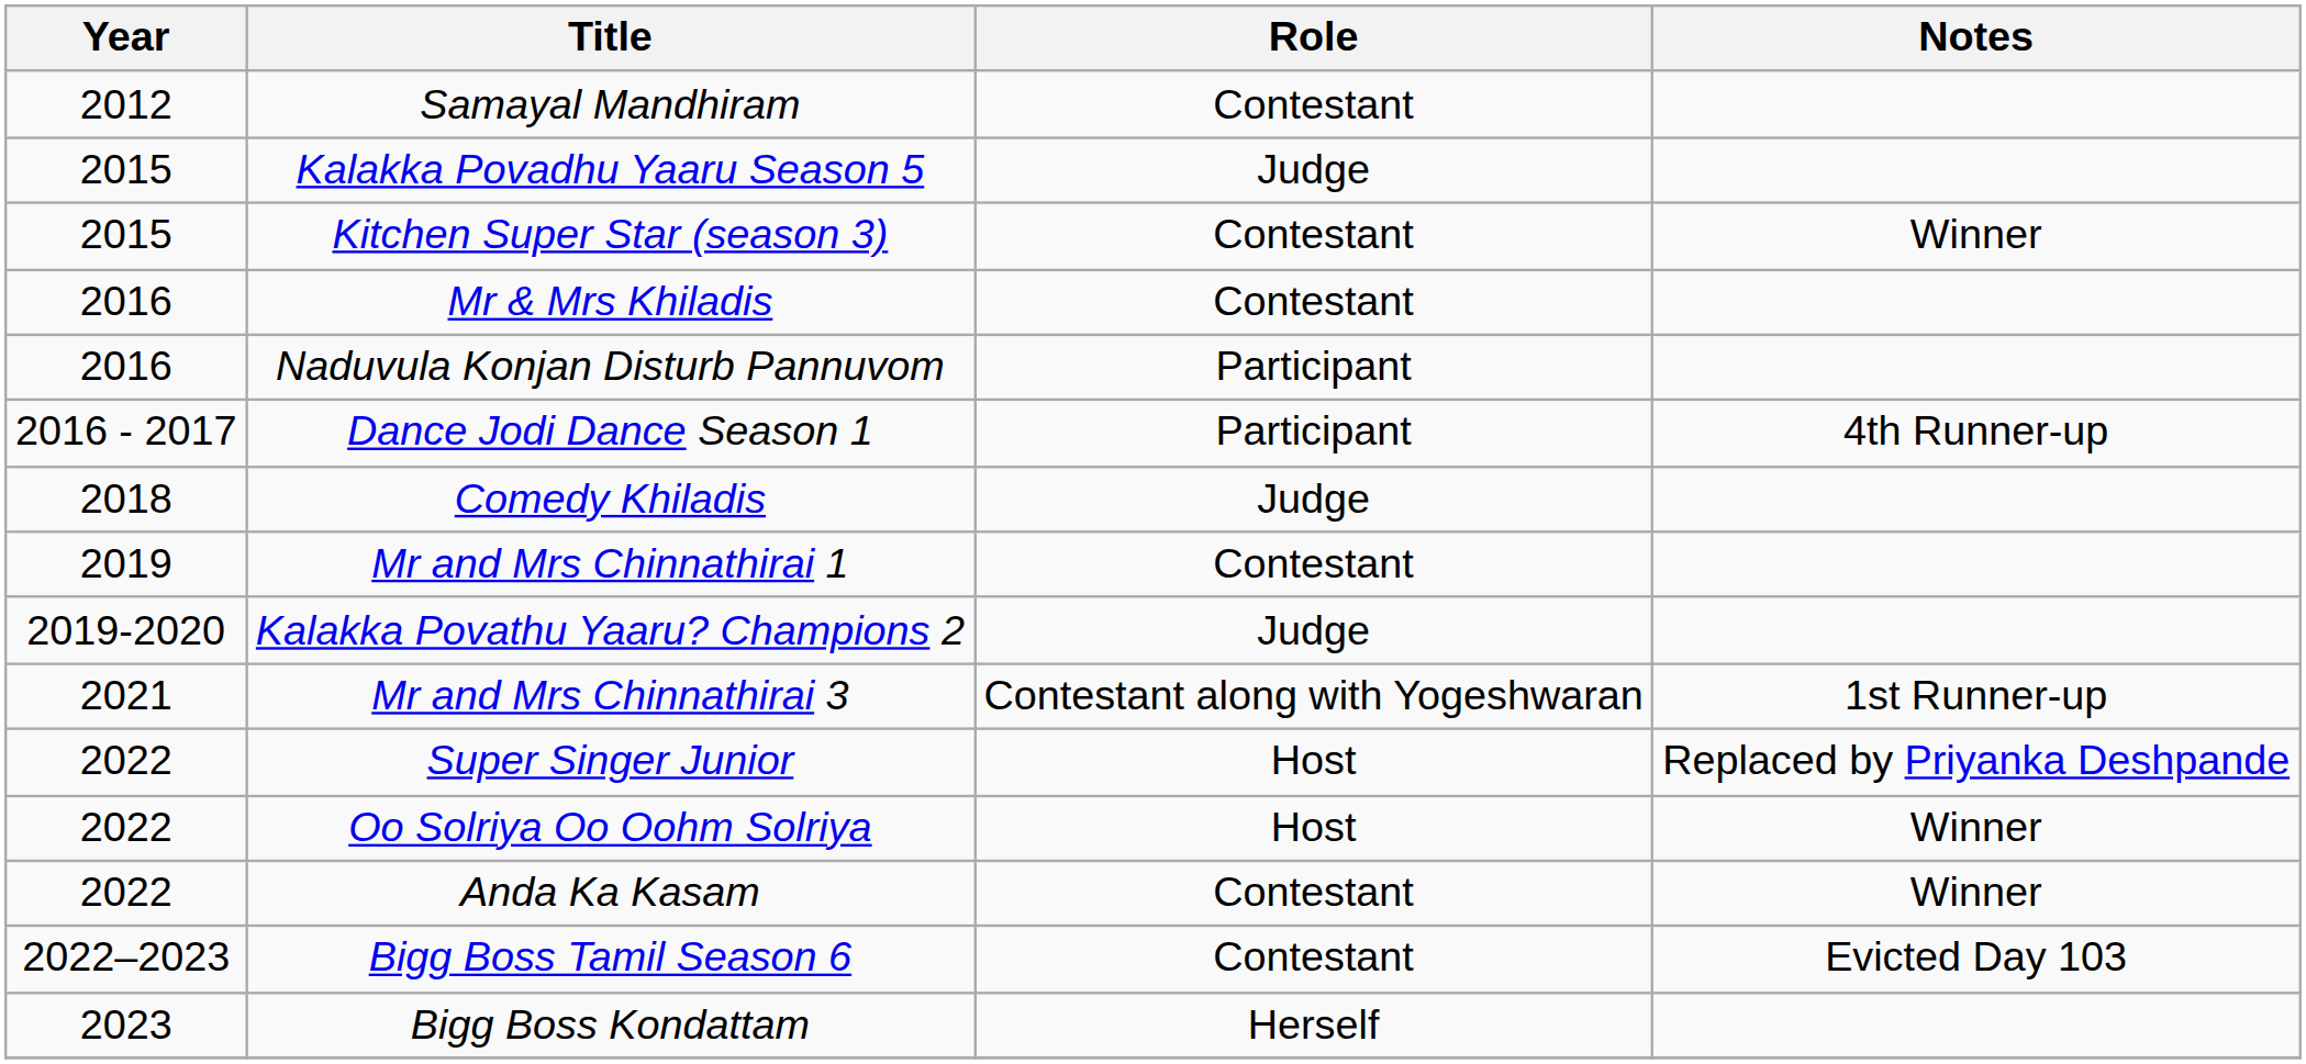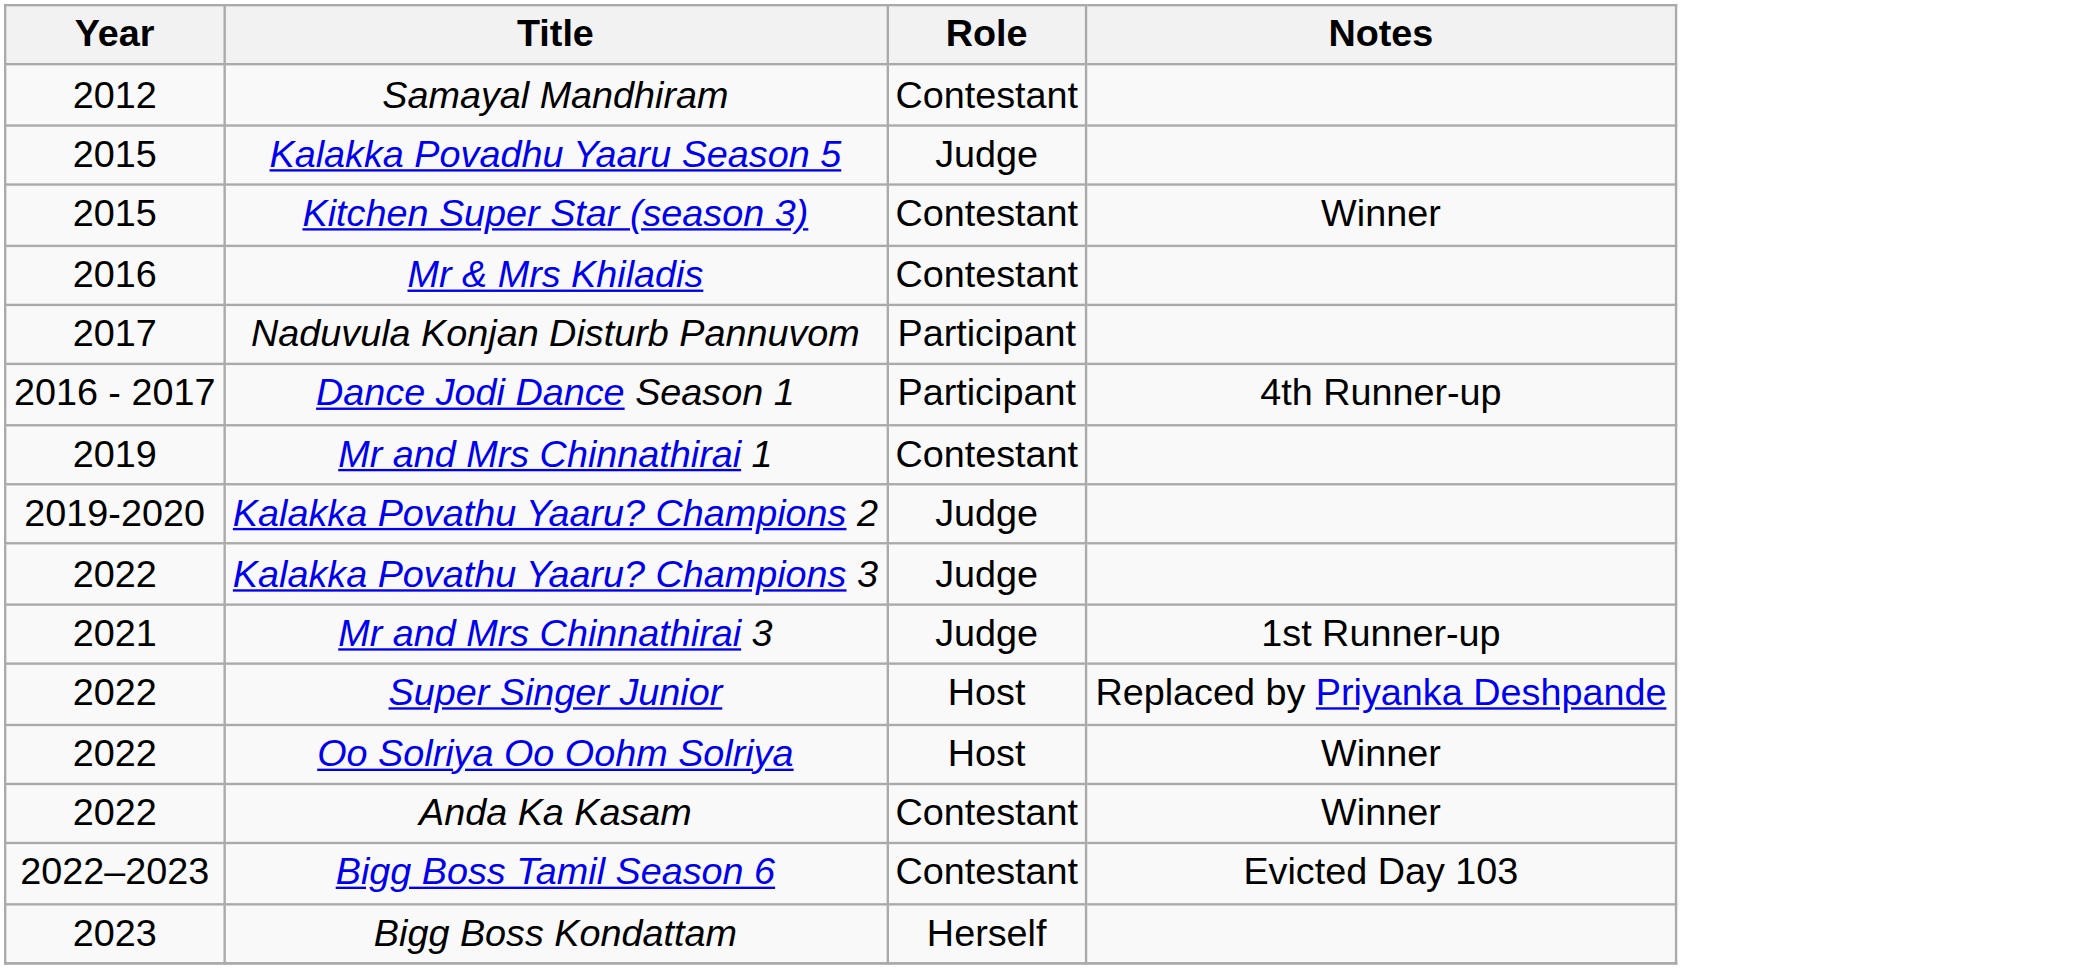 <table class="wikitable" style="text-align:center;">
 <tr>
 <th>Year</th>
 <th>Title</th>
 <th>Role</th>
 <th>Notes</th>
 </tr>
 <tr>
 <td>2012</td>
 <td><em>Samayal Mandhiram</em></td>
 <td>Contestant</td>
 <td></td>
 </tr>
 <tr>
 <td>2015</td>
 <td><em><a href='#'>Kalakka Povadhu Yaaru Season 5</a></em></td>
 <td>Judge</td>
 <td></td>
 </tr>
 <tr>
 <td>2015</td>
 <td><em><a href='#'>Kitchen Super Star (season 3)</a></em></td>
 <td>Contestant</td>
 <td>Winner</td>
 </tr>
 <tr>
 <td>2016</td>
 <td><em><a href='#'>Mr & Mrs Khiladis</a></em></td>
 <td>Contestant</td>
 <td></td>
 </tr>
 <tr>
-<td>2016</td>
+<td>2017</td>
 <td><em>Naduvula Konjan Disturb Pannuvom</em></td>
 <td>Participant</td>
 <td></td>
 </tr>
 <tr>
 <td>2016 - 2017</td>
 <td><em><a href='#'>Dance Jodi Dance</a> Season 1</em></td>
 <td>Participant</td>
 <td>4th Runner-up</td>
-</tr>
-<tr>
-<td>2018</td>
-<td><em><a href='#'>Comedy Khiladis</a></em></td>
-<td>Judge</td>
-<td></td>
 </tr>
 <tr>
 <td>2019</td>
 <td><em><a href='#'>Mr and Mrs Chinnathirai</a> 1</em></td>
 <td>Contestant</td>
 <td></td>
 </tr>
 <tr>
 <td>2019-2020</td>
 <td><em><a href='#'>Kalakka Povathu Yaaru? Champions</a> 2</em></td>
 <td>Judge</td>
 <td></td>
 </tr>
 <tr>
+<td>2022</td>
+<td><em><a href='#'>Kalakka Povathu Yaaru? Champions</a> 3</em></td>
+<td>Judge</td>
+<td></td>
+</tr>
+<tr>
 <td>2021</td>
 <td><em><a href='#'>Mr and Mrs Chinnathirai</a> 3</em></td>
-<td>Contestant along with Yogeshwaran</td>
+<td>Judge</td>
 <td>1st Runner-up</td>
 </tr>
 <tr>
 <td>2022</td>
 <td><em><a href='#'>Super Singer Junior</a></em></td>
 <td>Host</td>
 <td>Replaced by <a href='#'>Priyanka Deshpande</a></td>
 </tr>
 <tr>
 <td>2022</td>
 <td><em><a href='#'>Oo Solriya Oo Oohm Solriya</a></em></td>
 <td>Host</td>
 <td>Winner</td>
 </tr>
 <tr>
 <td>2022</td>
 <td><em>Anda Ka Kasam</em></td>
 <td>Contestant</td>
 <td>Winner</td>
 </tr>
 <tr>
 <td>2022–2023</td>
 <td><em><a href='#'>Bigg Boss Tamil Season 6</a></em></td>
 <td>Contestant</td>
 <td>Evicted Day 103 </td>
 </tr>
 <tr>
 <td>2023</td>
 <td><em>Bigg Boss Kondattam</em></td>
 <td>Herself</td>
 <td></td>
 </tr>
 <tr>
 </tr>
 </table>
